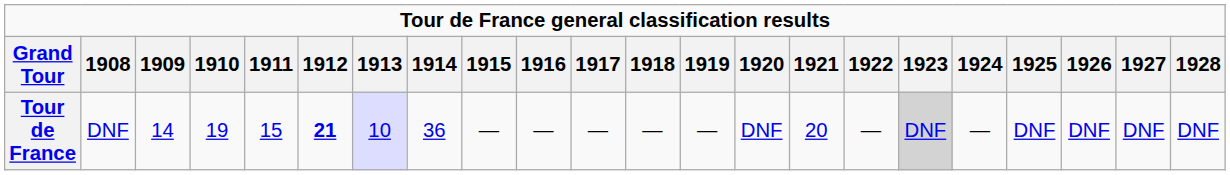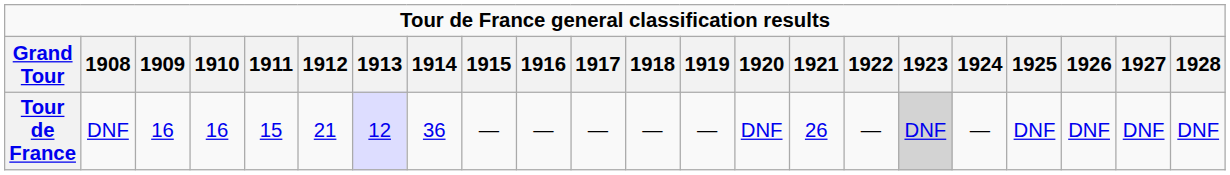 <table class="wikitable sortable plainrowheaders">
 <tr>
 <td colspan="22" align="center"><strong>Tour de France general classification results</strong></td>
 </tr>
 <tr>
 <th scope="col"><a href='#'>Grand Tour</a></th>
 <th scope="col">1908</th>
 <th scope="col">1909</th>
 <th scope="col">1910</th>
 <th scope="col">1911</th>
 <th scope="col">1912</th>
 <th scope="col">1913</th>
 <th scope="col">1914</th>
 <th scope="col">1915</th>
 <th scope="col">1916</th>
 <th scope="col">1917</th>
 <th scope="col">1918</th>
 <th scope="col">1919</th>
 <th scope="col">1920</th>
 <th scope="col">1921</th>
 <th scope="col">1922</th>
 <th scope="col">1923</th>
 <th scope="col">1924</th>
 <th scope="col">1925</th>
 <th scope="col">1926</th>
 <th scope="col">1927</th>
 <th scope="col">1928</th>
 </tr>
 <tr style="text-align:center;">
 <th scope="row"> <a href='#'>Tour de France</a></th>
 <td><a href='#'>DNF</a></td>
-<td><a href='#'>14</a></td>
-<td><a href='#'>19</a></td>
+<td><a href='#'>16</a></td>
+<td><a href='#'>16</a></td>
 <td><a href='#'>15</a></td>
-<td><strong><a href='#'>21</a></strong></td>
-<td style="background:#ddf;"><a href='#'>10</a></td>
+<td><a href='#'>21</a></td>
+<td style="background:#ddf;"><a href='#'>12</a></td>
 <td><a href='#'>36</a></td>
 <td>—</td>
 <td>—</td>
 <td>—</td>
 <td>—</td>
 <td>—</td>
 <td><a href='#'>DNF</a></td>
-<td><a href='#'>20</a></td>
+<td><a href='#'>26</a></td>
 <td>—</td>
 <td style="background: lightgrey;"><a href='#'>DNF</a></td>
 <td>—</td>
 <td><a href='#'>DNF</a></td>
 <td><a href='#'>DNF</a></td>
 <td><a href='#'>DNF</a></td>
 <td><a href='#'>DNF</a></td>
 </tr>
 </table>
